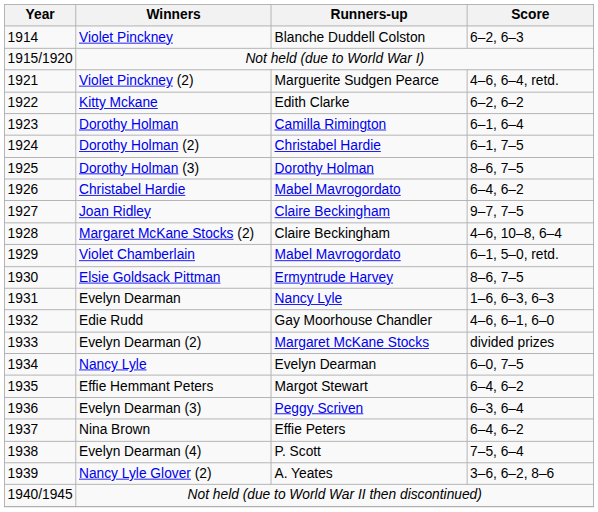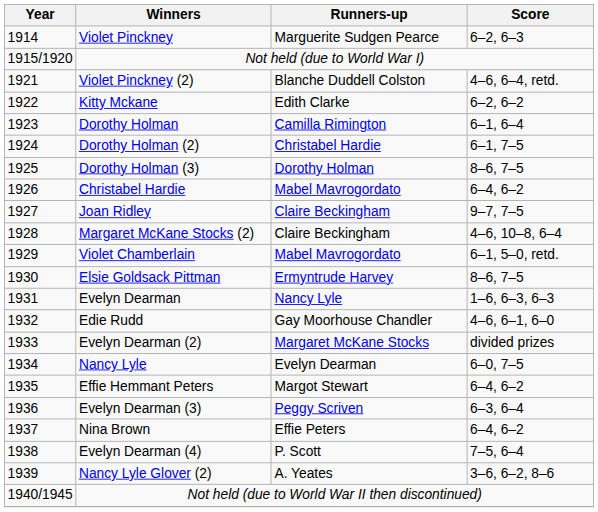 <table class="wikitable sortable">
 <tr>
 <th style="width:60px;">Year</th>
 <th style="width:220px;">Winners</th>
 <th style="width:220px;">Runners-up</th>
 <th style="width:140px;">Score</th>
 </tr>
 <tr>
 <td>1914</td>
 <td> <a href='#'>Violet Pinckney</a></td>
-<td>Blanche Duddell Colston</td>
+<td> Marguerite Sudgen Pearce</td>
 <td>6–2, 6–3</td>
 </tr>
 <tr>
 <td>1915/1920</td>
 <td colspan=4 align=center><em>Not held (due to World War I)</em></td>
 </tr>
 <tr>
 <td>1921</td>
 <td> <a href='#'>Violet Pinckney</a> (2)</td>
-<td> Marguerite Sudgen Pearce</td>
+<td>Blanche Duddell Colston</td>
 <td>4–6, 6–4, retd.</td>
 </tr>
 <tr>
 <td>1922</td>
 <td>  <a href='#'>Kitty Mckane</a></td>
 <td> Edith Clarke</td>
 <td>6–2, 6–2</td>
 </tr>
 <tr>
 <td>1923</td>
 <td> <a href='#'>Dorothy Holman</a></td>
 <td> <a href='#'>Camilla Rimington</a></td>
 <td>6–1, 6–4</td>
 </tr>
 <tr>
 <td>1924</td>
 <td> <a href='#'>Dorothy Holman</a> (2)</td>
 <td> <a href='#'>Christabel Hardie</a></td>
 <td>6–1, 7–5</td>
 </tr>
 <tr>
 <td>1925</td>
 <td> <a href='#'>Dorothy Holman</a> (3)</td>
 <td> <a href='#'>Dorothy Holman</a></td>
 <td>8–6, 7–5</td>
 </tr>
 <tr>
 <td>1926</td>
 <td> <a href='#'>Christabel Hardie</a></td>
 <td> <a href='#'>Mabel Mavrogordato</a></td>
 <td>6–4, 6–2</td>
 </tr>
 <tr>
 <td>1927</td>
 <td> <a href='#'>Joan Ridley</a></td>
 <td> <a href='#'>Claire Beckingham</a></td>
 <td>9–7, 7–5</td>
 </tr>
 <tr>
 <td>1928</td>
 <td> <a href='#'>Margaret McKane Stocks</a> (2)</td>
 <td> Claire Beckingham</td>
 <td>4–6, 10–8, 6–4</td>
 </tr>
 <tr>
 <td>1929</td>
 <td> <a href='#'>Violet Chamberlain</a></td>
 <td> <a href='#'>Mabel Mavrogordato</a></td>
 <td>6–1, 5–0, retd.</td>
 </tr>
 <tr>
 <td>1930</td>
 <td> <a href='#'>Elsie Goldsack Pittman</a></td>
 <td> <a href='#'>Ermyntrude Harvey</a></td>
 <td>8–6, 7–5</td>
 </tr>
 <tr>
 <td>1931</td>
 <td> Evelyn Dearman</td>
 <td> <a href='#'>Nancy Lyle</a></td>
 <td>1–6, 6–3, 6–3</td>
 </tr>
 <tr>
 <td>1932</td>
 <td> Edie Rudd</td>
 <td> Gay Moorhouse Chandler</td>
 <td>4–6, 6–1, 6–0</td>
 </tr>
 <tr>
 <td>1933</td>
 <td> Evelyn Dearman (2)</td>
 <td> <a href='#'>Margaret McKane Stocks</a></td>
 <td>divided prizes</td>
 </tr>
 <tr>
 <td>1934</td>
 <td> <a href='#'>Nancy Lyle</a></td>
 <td> Evelyn Dearman</td>
 <td>6–0, 7–5</td>
 </tr>
 <tr>
 <td>1935</td>
 <td> Effie Hemmant Peters</td>
 <td> Margot Stewart</td>
 <td>6–4, 6–2</td>
 </tr>
 <tr>
 <td>1936</td>
 <td> Evelyn Dearman (3)</td>
 <td> <a href='#'>Peggy Scriven</a></td>
 <td>6–3, 6–4</td>
 </tr>
 <tr>
 <td>1937</td>
 <td> Nina Brown</td>
 <td> Effie Peters</td>
 <td>6–4, 6–2</td>
 </tr>
 <tr>
 <td>1938</td>
 <td> Evelyn Dearman (4)</td>
 <td> P. Scott</td>
 <td>7–5, 6–4</td>
 </tr>
 <tr>
 <td>1939</td>
 <td> <a href='#'>Nancy Lyle Glover</a> (2)</td>
 <td> A. Yeates</td>
 <td>3–6, 6–2, 8–6</td>
 </tr>
 <tr>
 <td>1940/1945</td>
 <td colspan=4 align=center><em>Not held (due to World War II then discontinued)</em></td>
 </tr>
 <tr>
 </tr>
 </table>
